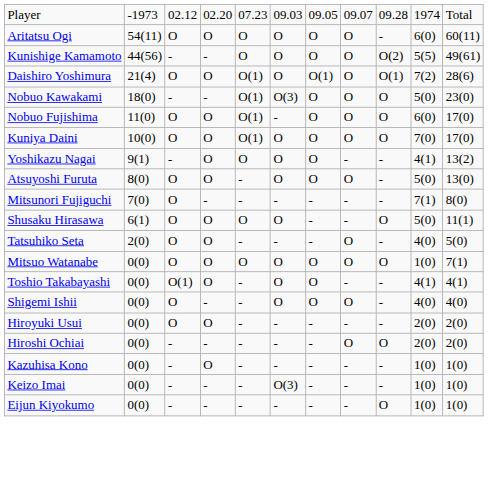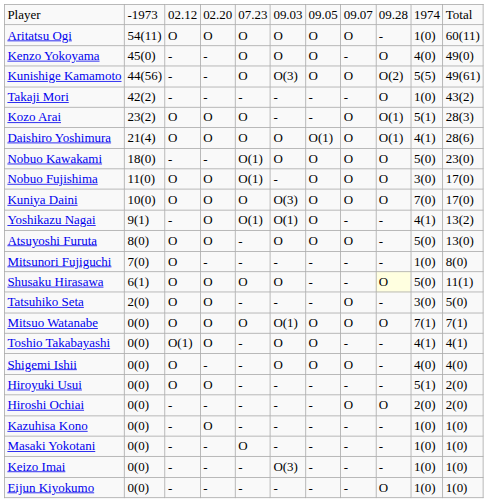 <table class="wikitable" style="text-align:left;">
 <tr>
 <td>Player</td>
 <td>-1973</td>
 <td>02.12</td>
 <td>02.20</td>
 <td>07.23</td>
 <td>09.03</td>
 <td>09.05</td>
 <td>09.07</td>
 <td>09.28</td>
 <td>1974</td>
 <td>Total</td>
 </tr>
 <tr>
 <td><a href='#'>Aritatsu Ogi</a></td>
 <td>54(11)</td>
 <td>O</td>
 <td>O</td>
 <td>O</td>
 <td>O</td>
 <td>O</td>
 <td>O</td>
 <td>-</td>
-<td>6(0)</td>
+<td>1(0)</td>
 <td>60(11)</td>
+</tr>
+<tr>
+<td><a href='#'>Kenzo Yokoyama</a></td>
+<td>45(0)</td>
+<td>-</td>
+<td>-</td>
+<td>O</td>
+<td>O</td>
+<td>O</td>
+<td>-</td>
+<td>O</td>
+<td>4(0)</td>
+<td>49(0)</td>
 </tr>
 <tr>
 <td><a href='#'>Kunishige Kamamoto</a></td>
 <td>44(56)</td>
 <td>-</td>
 <td>-</td>
 <td>O</td>
-<td>O</td>
+<td>O(3)</td>
 <td>O</td>
 <td>O</td>
 <td>O(2)</td>
 <td>5(5)</td>
 <td>49(61)</td>
 </tr>
 <tr>
+<td><a href='#'>Takaji Mori</a></td>
+<td>42(2)</td>
+<td>-</td>
+<td>-</td>
+<td>-</td>
+<td>-</td>
+<td>-</td>
+<td>-</td>
+<td>O</td>
+<td>1(0)</td>
+<td>43(2)</td>
+</tr>
+<tr>
+<td><a href='#'>Kozo Arai</a></td>
+<td>23(2)</td>
+<td>O</td>
+<td>O</td>
+<td>O</td>
+<td>-</td>
+<td>-</td>
+<td>O</td>
+<td>O(1)</td>
+<td>5(1)</td>
+<td>28(3)</td>
+</tr>
+<tr>
 <td><a href='#'>Daishiro Yoshimura</a></td>
 <td>21(4)</td>
+<td>O</td>
+<td>O</td>
 <td>O</td>
 <td>O</td>
 <td>O(1)</td>
 <td>O</td>
 <td>O(1)</td>
-<td>O</td>
-<td>O(1)</td>
-<td>7(2)</td>
+<td>4(1)</td>
 <td>28(6)</td>
 </tr>
 <tr>
 <td><a href='#'>Nobuo Kawakami</a></td>
 <td>18(0)</td>
 <td>-</td>
 <td>-</td>
 <td>O(1)</td>
-<td>O(3)</td>
+<td>O</td>
 <td>O</td>
 <td>O</td>
 <td>O</td>
 <td>5(0)</td>
 <td>23(0)</td>
 </tr>
 <tr>
 <td><a href='#'>Nobuo Fujishima</a></td>
 <td>11(0)</td>
 <td>O</td>
 <td>O</td>
 <td>O(1)</td>
 <td>-</td>
 <td>O</td>
 <td>O</td>
 <td>O</td>
-<td>6(0)</td>
+<td>3(0)</td>
 <td>17(0)</td>
 </tr>
 <tr>
 <td><a href='#'>Kuniya Daini</a></td>
 <td>10(0)</td>
 <td>O</td>
 <td>O</td>
-<td>O(1)</td>
 <td>O</td>
+<td>O(3)</td>
 <td>O</td>
 <td>O</td>
 <td>O</td>
 <td>7(0)</td>
 <td>17(0)</td>
 </tr>
 <tr>
 <td><a href='#'>Yoshikazu Nagai</a></td>
 <td>9(1)</td>
 <td>-</td>
 <td>O</td>
-<td>O</td>
-<td>O</td>
+<td>O(1)</td>
+<td>O(1)</td>
 <td>O</td>
 <td>-</td>
 <td>-</td>
 <td>4(1)</td>
 <td>13(2)</td>
 </tr>
 <tr>
 <td><a href='#'>Atsuyoshi Furuta</a></td>
 <td>8(0)</td>
 <td>O</td>
 <td>O</td>
 <td>-</td>
 <td>O</td>
 <td>O</td>
 <td>O</td>
 <td>-</td>
 <td>5(0)</td>
 <td>13(0)</td>
 </tr>
 <tr>
 <td><a href='#'>Mitsunori Fujiguchi</a></td>
 <td>7(0)</td>
 <td>O</td>
 <td>-</td>
 <td>-</td>
 <td>-</td>
 <td>-</td>
 <td>-</td>
 <td>-</td>
-<td>7(1)</td>
+<td>1(0)</td>
 <td>8(0)</td>
 </tr>
 <tr>
 <td><a href='#'>Shusaku Hirasawa</a></td>
 <td>6(1)</td>
 <td>O</td>
 <td>O</td>
 <td>O</td>
 <td>O</td>
 <td>-</td>
 <td>-</td>
-<td>O</td>
+<td style="background: lightyellow;">O</td>
 <td>5(0)</td>
 <td>11(1)</td>
 </tr>
 <tr>
 <td><a href='#'>Tatsuhiko Seta</a></td>
 <td>2(0)</td>
 <td>O</td>
 <td>O</td>
 <td>-</td>
 <td>-</td>
 <td>-</td>
 <td>O</td>
 <td>-</td>
-<td>4(0)</td>
+<td>3(0)</td>
 <td>5(0)</td>
 </tr>
 <tr>
 <td><a href='#'>Mitsuo Watanabe</a></td>
 <td>0(0)</td>
 <td>O</td>
 <td>O</td>
 <td>O</td>
+<td>O(1)</td>
 <td>O</td>
 <td>O</td>
 <td>O</td>
-<td>O</td>
-<td>1(0)</td>
+<td>7(1)</td>
 <td>7(1)</td>
 </tr>
 <tr>
 <td><a href='#'>Toshio Takabayashi</a></td>
 <td>0(0)</td>
 <td>O(1)</td>
 <td>O</td>
 <td>-</td>
 <td>O</td>
 <td>O</td>
 <td>-</td>
 <td>-</td>
 <td>4(1)</td>
 <td>4(1)</td>
 </tr>
 <tr>
 <td><a href='#'>Shigemi Ishii</a></td>
 <td>0(0)</td>
 <td>O</td>
 <td>-</td>
 <td>-</td>
 <td>O</td>
 <td>O</td>
 <td>O</td>
 <td>-</td>
 <td>4(0)</td>
 <td>4(0)</td>
 </tr>
 <tr>
 <td><a href='#'>Hiroyuki Usui</a></td>
 <td>0(0)</td>
 <td>O</td>
 <td>O</td>
 <td>-</td>
 <td>-</td>
 <td>-</td>
 <td>-</td>
 <td>-</td>
-<td>2(0)</td>
+<td>5(1)</td>
 <td>2(0)</td>
 </tr>
 <tr>
 <td><a href='#'>Hiroshi Ochiai</a></td>
 <td>0(0)</td>
 <td>-</td>
 <td>-</td>
 <td>-</td>
 <td>-</td>
 <td>-</td>
 <td>O</td>
 <td>O</td>
 <td>2(0)</td>
 <td>2(0)</td>
 </tr>
 <tr>
 <td><a href='#'>Kazuhisa Kono</a></td>
 <td>0(0)</td>
 <td>-</td>
 <td>O</td>
 <td>-</td>
+<td>-</td>
+<td>-</td>
+<td>-</td>
+<td>-</td>
+<td>1(0)</td>
+<td>1(0)</td>
+</tr>
+<tr>
+<td><a href='#'>Masaki Yokotani</a></td>
+<td>0(0)</td>
+<td>-</td>
+<td>-</td>
+<td>O</td>
 <td>-</td>
 <td>-</td>
 <td>-</td>
 <td>-</td>
 <td>1(0)</td>
 <td>1(0)</td>
 </tr>
 <tr>
 <td><a href='#'>Keizo Imai</a></td>
 <td>0(0)</td>
 <td>-</td>
 <td>-</td>
 <td>-</td>
 <td>O(3)</td>
 <td>-</td>
 <td>-</td>
 <td>-</td>
 <td>1(0)</td>
 <td>1(0)</td>
 </tr>
 <tr>
 <td><a href='#'>Eijun Kiyokumo</a></td>
 <td>0(0)</td>
 <td>-</td>
 <td>-</td>
 <td>-</td>
 <td>-</td>
 <td>-</td>
 <td>-</td>
 <td>O</td>
 <td>1(0)</td>
 <td>1(0)</td>
 </tr>
 </table>
